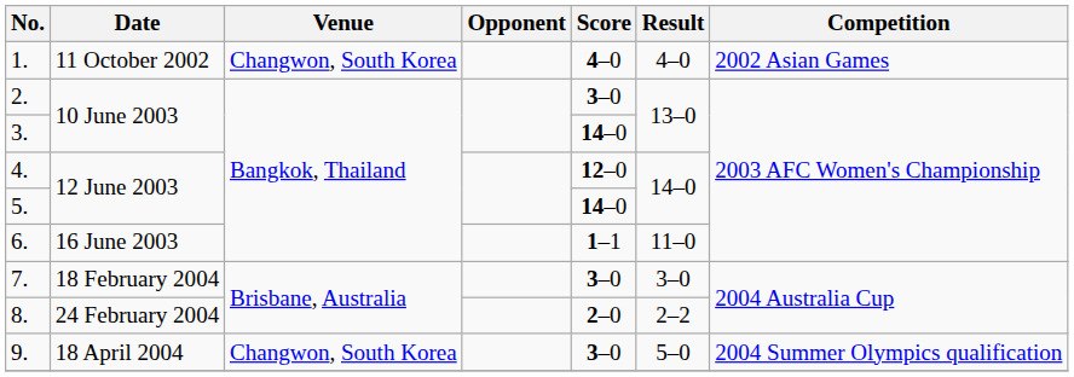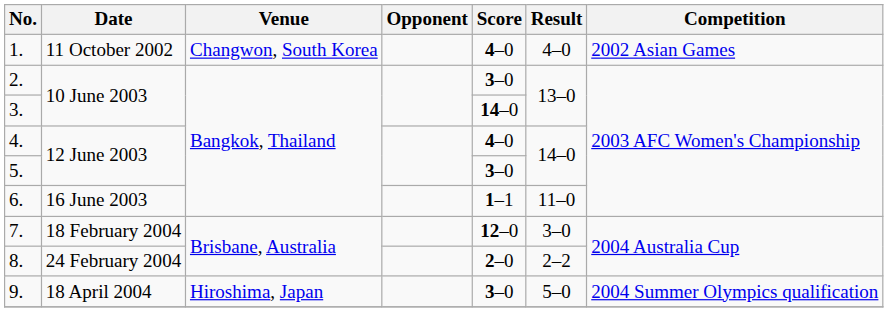 <table class="wikitable">
 <tr>
 <th>No.</th>
 <th>Date</th>
 <th>Venue</th>
 <th>Opponent</th>
 <th>Score</th>
 <th>Result</th>
 <th>Competition</th>
 </tr>
 <tr>
 <td>1.</td>
 <td>11 October 2002</td>
 <td><a href='#'>Changwon</a>, <a href='#'>South Korea</a></td>
 <td></td>
 <td align=center><strong>4</strong>–0</td>
 <td align=center>4–0</td>
 <td><a href='#'>2002 Asian Games</a></td>
 </tr>
 <tr>
 <td>2.</td>
 <td rowspan=2>10 June 2003</td>
 <td rowspan=5><a href='#'>Bangkok</a>, <a href='#'>Thailand</a></td>
 <td rowspan=2></td>
 <td align=center><strong>3</strong>–0</td>
 <td rowspan=2 align=center>13–0</td>
 <td rowspan=5><a href='#'>2003 AFC Women's Championship</a></td>
 </tr>
 <tr>
 <td>3.</td>
 <td align=center><strong>14</strong>–0</td>
 </tr>
 <tr>
 <td>4.</td>
 <td rowspan=2>12 June 2003</td>
 <td rowspan=2></td>
-<td align=center><strong>12</strong>–0</td>
+<td align=center><strong>4</strong>–0</td>
 <td rowspan=2 align=center>14–0</td>
 </tr>
 <tr>
 <td>5.</td>
-<td align=center><strong>14</strong>–0</td>
+<td align=center><strong>3</strong>–0</td>
 </tr>
 <tr>
 <td>6.</td>
 <td>16 June 2003</td>
 <td></td>
 <td align=center><strong>1</strong>–1</td>
 <td align=center>11–0</td>
 </tr>
 <tr>
 <td>7.</td>
 <td>18 February 2004</td>
 <td rowspan=2><a href='#'>Brisbane</a>, <a href='#'>Australia</a></td>
 <td></td>
-<td align=center><strong>3</strong>–0</td>
+<td align=center><strong>12</strong>–0</td>
 <td align=center>3–0</td>
 <td rowspan=2><a href='#'>2004 Australia Cup</a></td>
 </tr>
 <tr>
 <td>8.</td>
 <td>24 February 2004</td>
 <td></td>
 <td align=center><strong>2</strong>–0</td>
 <td align=center>2–2</td>
 </tr>
 <tr>
 <td>9.</td>
 <td>18 April 2004</td>
-<td><a href='#'>Changwon</a>, <a href='#'>South Korea</a></td>
+<td><a href='#'>Hiroshima</a>, <a href='#'>Japan</a></td>
 <td></td>
 <td align=center><strong>3</strong>–0</td>
 <td align=center>5–0</td>
 <td><a href='#'>2004 Summer Olympics qualification</a></td>
 </tr>
 <tr>
 </tr>
 </table>
